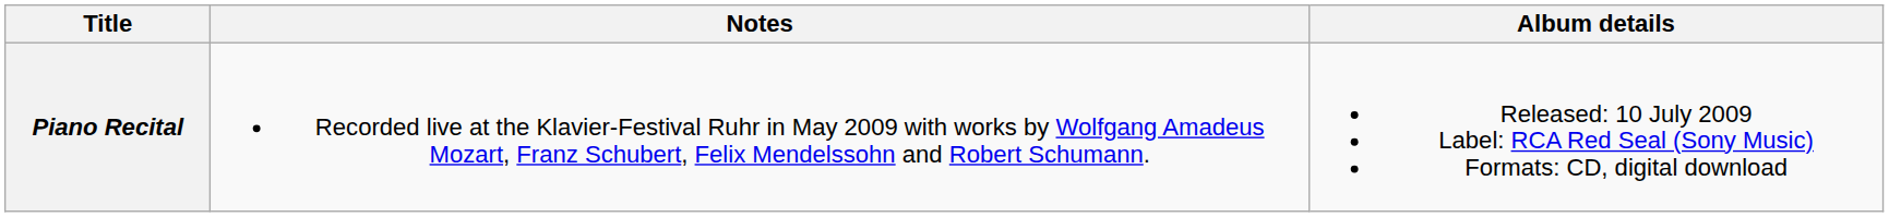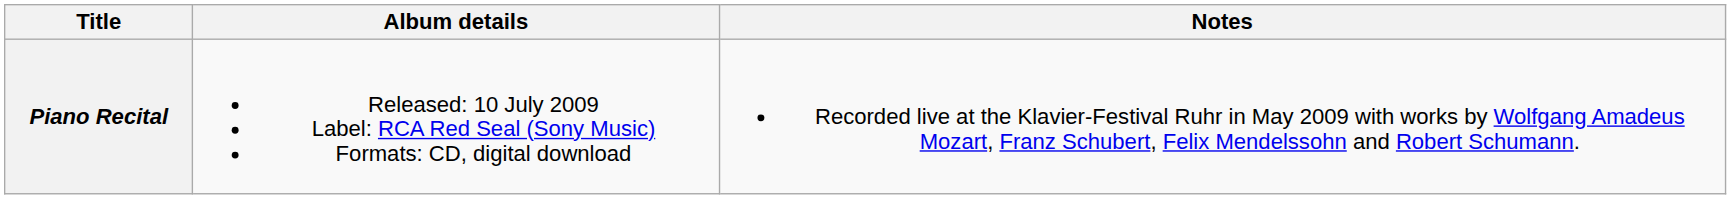 <table class="wikitable plainrowheaders" style="text-align:center;">
 <tr>
 <th scope="col" rowspan="1" style="width:10em;">Title</th>
+<th scope="col" rowspan="1" style="width:30em;">Album details</th>
 <th scope="col" rowspan="1" style="width:60em;">Notes</th>
-<th scope="col" rowspan="1" style="width:30em;">Album details</th>
 </tr>
 <tr>
 <th scope="row"><em>Piano Recital</em></th>
+<td><br><ul><li>Released: 10 July 2009</li><li>Label: <a href='#'>RCA Red Seal (Sony Music)</a></li><li>Formats: CD, digital download</li></ul></td>
 <td><br><ul><li>Recorded live at the Klavier-Festival Ruhr in May 2009 with works by <a href='#'>Wolfgang Amadeus Mozart</a>, <a href='#'>Franz Schubert</a>, <a href='#'>Felix Mendelssohn</a> and <a href='#'>Robert Schumann</a>.</li></ul></td>
-<td><br><ul><li>Released: 10 July 2009</li><li>Label: <a href='#'>RCA Red Seal (Sony Music)</a></li><li>Formats: CD, digital download</li></ul></td>
 </tr>
 </table>
